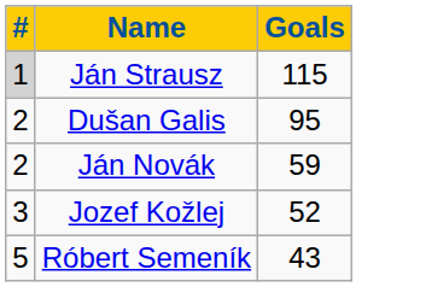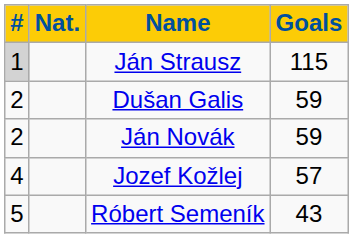 <table class="wikitable" style="text-align:center;">
 <tr>
 <th style="color:#00509E; background:#FCCC06;">#</th>
+<th style="color:#00509E; background:#FCCC06;">Nat.</th>
 <th style="color:#00509E; background:#FCCC06;">Name</th>
 <th style="color:#00509E; background:#FCCC06;">Goals</th>
 </tr>
 <tr>
 <td style="background: lightgrey;">1</td>
+<td></td>
 <td><a href='#'>Ján Strausz</a></td>
 <td>115</td>
 </tr>
 <tr>
 <td>2</td>
+<td></td>
 <td><a href='#'>Dušan Galis</a></td>
-<td>95</td>
+<td>59</td>
 </tr>
 <tr>
 <td>2</td>
+<td></td>
 <td><a href='#'>Ján Novák</a></td>
 <td>59</td>
 </tr>
 <tr>
-<td>3</td>
+<td>4</td>
+<td></td>
 <td><a href='#'>Jozef Kožlej</a></td>
-<td>52</td>
+<td>57</td>
 </tr>
 <tr>
 <td>5</td>
+<td></td>
 <td><a href='#'>Róbert Semeník</a></td>
 <td>43</td>
 </tr>
 </table>
